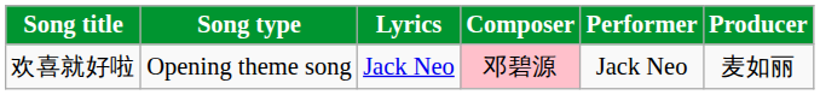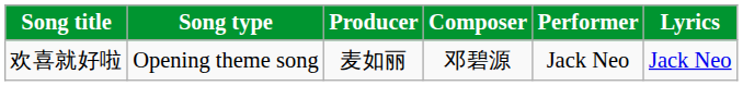 <table class="wikitable" align=center>
 <tr>
 <th style="background:#009530; color:white">Song title</th>
 <th style="background:#009530; color:white">Song type</th>
-<th style="background:#009530; color:white">Lyrics</th>
+<th style="background:#009530; color:white">Producer</th>
 <th style="background:#009530; color:white">Composer</th>
 <th style="background:#009530; color:white">Performer</th>
-<th style="background:#009530; color:white">Producer</th>
+<th style="background:#009530; color:white">Lyrics</th>
 </tr>
 <tr>
 <td align="center">欢喜就好啦</td>
 <td align="center">Opening theme song</td>
+<td align="center">麦如丽</td>
+<td align="center">邓碧源</td>
+<td align="center">Jack Neo</td>
 <td align="center"><a href='#'>Jack Neo</a></td>
-<td align="center" style="background: pink;">邓碧源</td>
-<td align="center">Jack Neo</td>
-<td align="center">麦如丽</td>
 </tr>
 </table>
